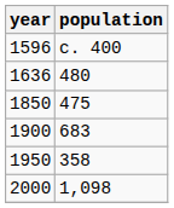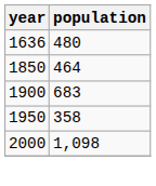 <table class="wikitable">
 <tr>
 <th>year</th>
 <th>population</th>
-</tr>
-<tr>
-<td>1596</td>
-<td>c. 400</td>
 </tr>
 <tr>
 <td>1636</td>
 <td>480</td>
 </tr>
 <tr>
 <td>1850</td>
-<td>475</td>
+<td>464</td>
 </tr>
 <tr>
 <td>1900</td>
 <td>683</td>
 </tr>
 <tr>
 <td>1950</td>
 <td>358</td>
 </tr>
 <tr>
 <td>2000</td>
 <td>1,098</td>
 </tr>
 <tr>
 </tr>
 </table>
